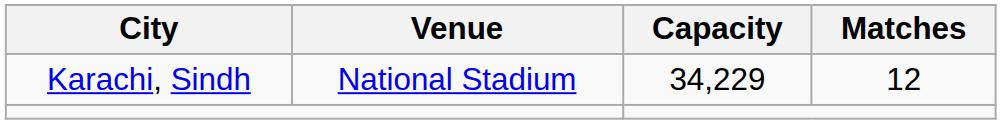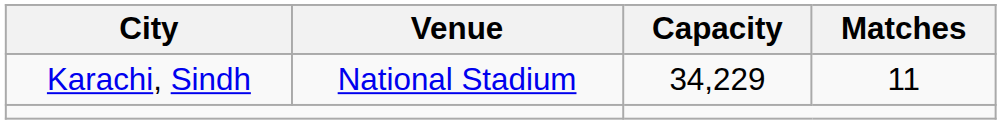 <table class="wikitable" style="text-align:center; width:40%; margin:auto">
 <tr>
 <th>City</th>
 <th>Venue</th>
 <th>Capacity</th>
 <th>Matches</th>
 </tr>
 <tr>
 <td><a href='#'>Karachi</a>, <a href='#'>Sindh</a></td>
 <td><a href='#'>National Stadium</a></td>
 <td>34,229</td>
-<td>12</td>
+<td>11</td>
 </tr>
 <tr>
 <td colspan=2></td>
 <td colspan=2></td>
 </tr>
 </table>
